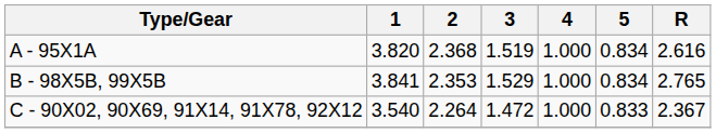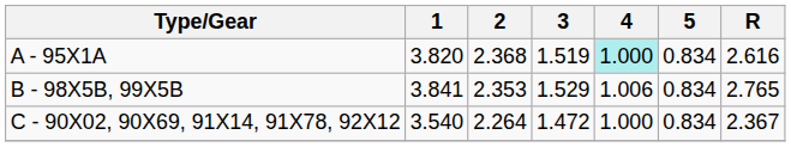 <table class=wikitable |>
 <tr>
 <th>Type/Gear</th>
 <th>1</th>
 <th>2</th>
 <th>3</th>
 <th>4</th>
 <th>5</th>
 <th>R</th>
 </tr>
 <tr>
 <td>A - 95X1A</td>
 <td>3.820</td>
 <td>2.368</td>
 <td>1.519</td>
-<td>1.000</td>
+<td style="background: paleturquoise;">1.000</td>
 <td>0.834</td>
 <td>2.616</td>
 </tr>
 <tr>
 <td>B - 98X5B, 99X5B</td>
 <td>3.841</td>
 <td>2.353</td>
 <td>1.529</td>
-<td>1.000</td>
+<td>1.006</td>
 <td>0.834</td>
 <td>2.765</td>
 </tr>
 <tr>
 <td>C - 90X02, 90X69, 91X14, 91X78, 92X12</td>
 <td>3.540</td>
 <td>2.264</td>
 <td>1.472</td>
 <td>1.000</td>
-<td>0.833</td>
+<td>0.834</td>
 <td>2.367</td>
 </tr>
 <tr>
 </tr>
 </table>
